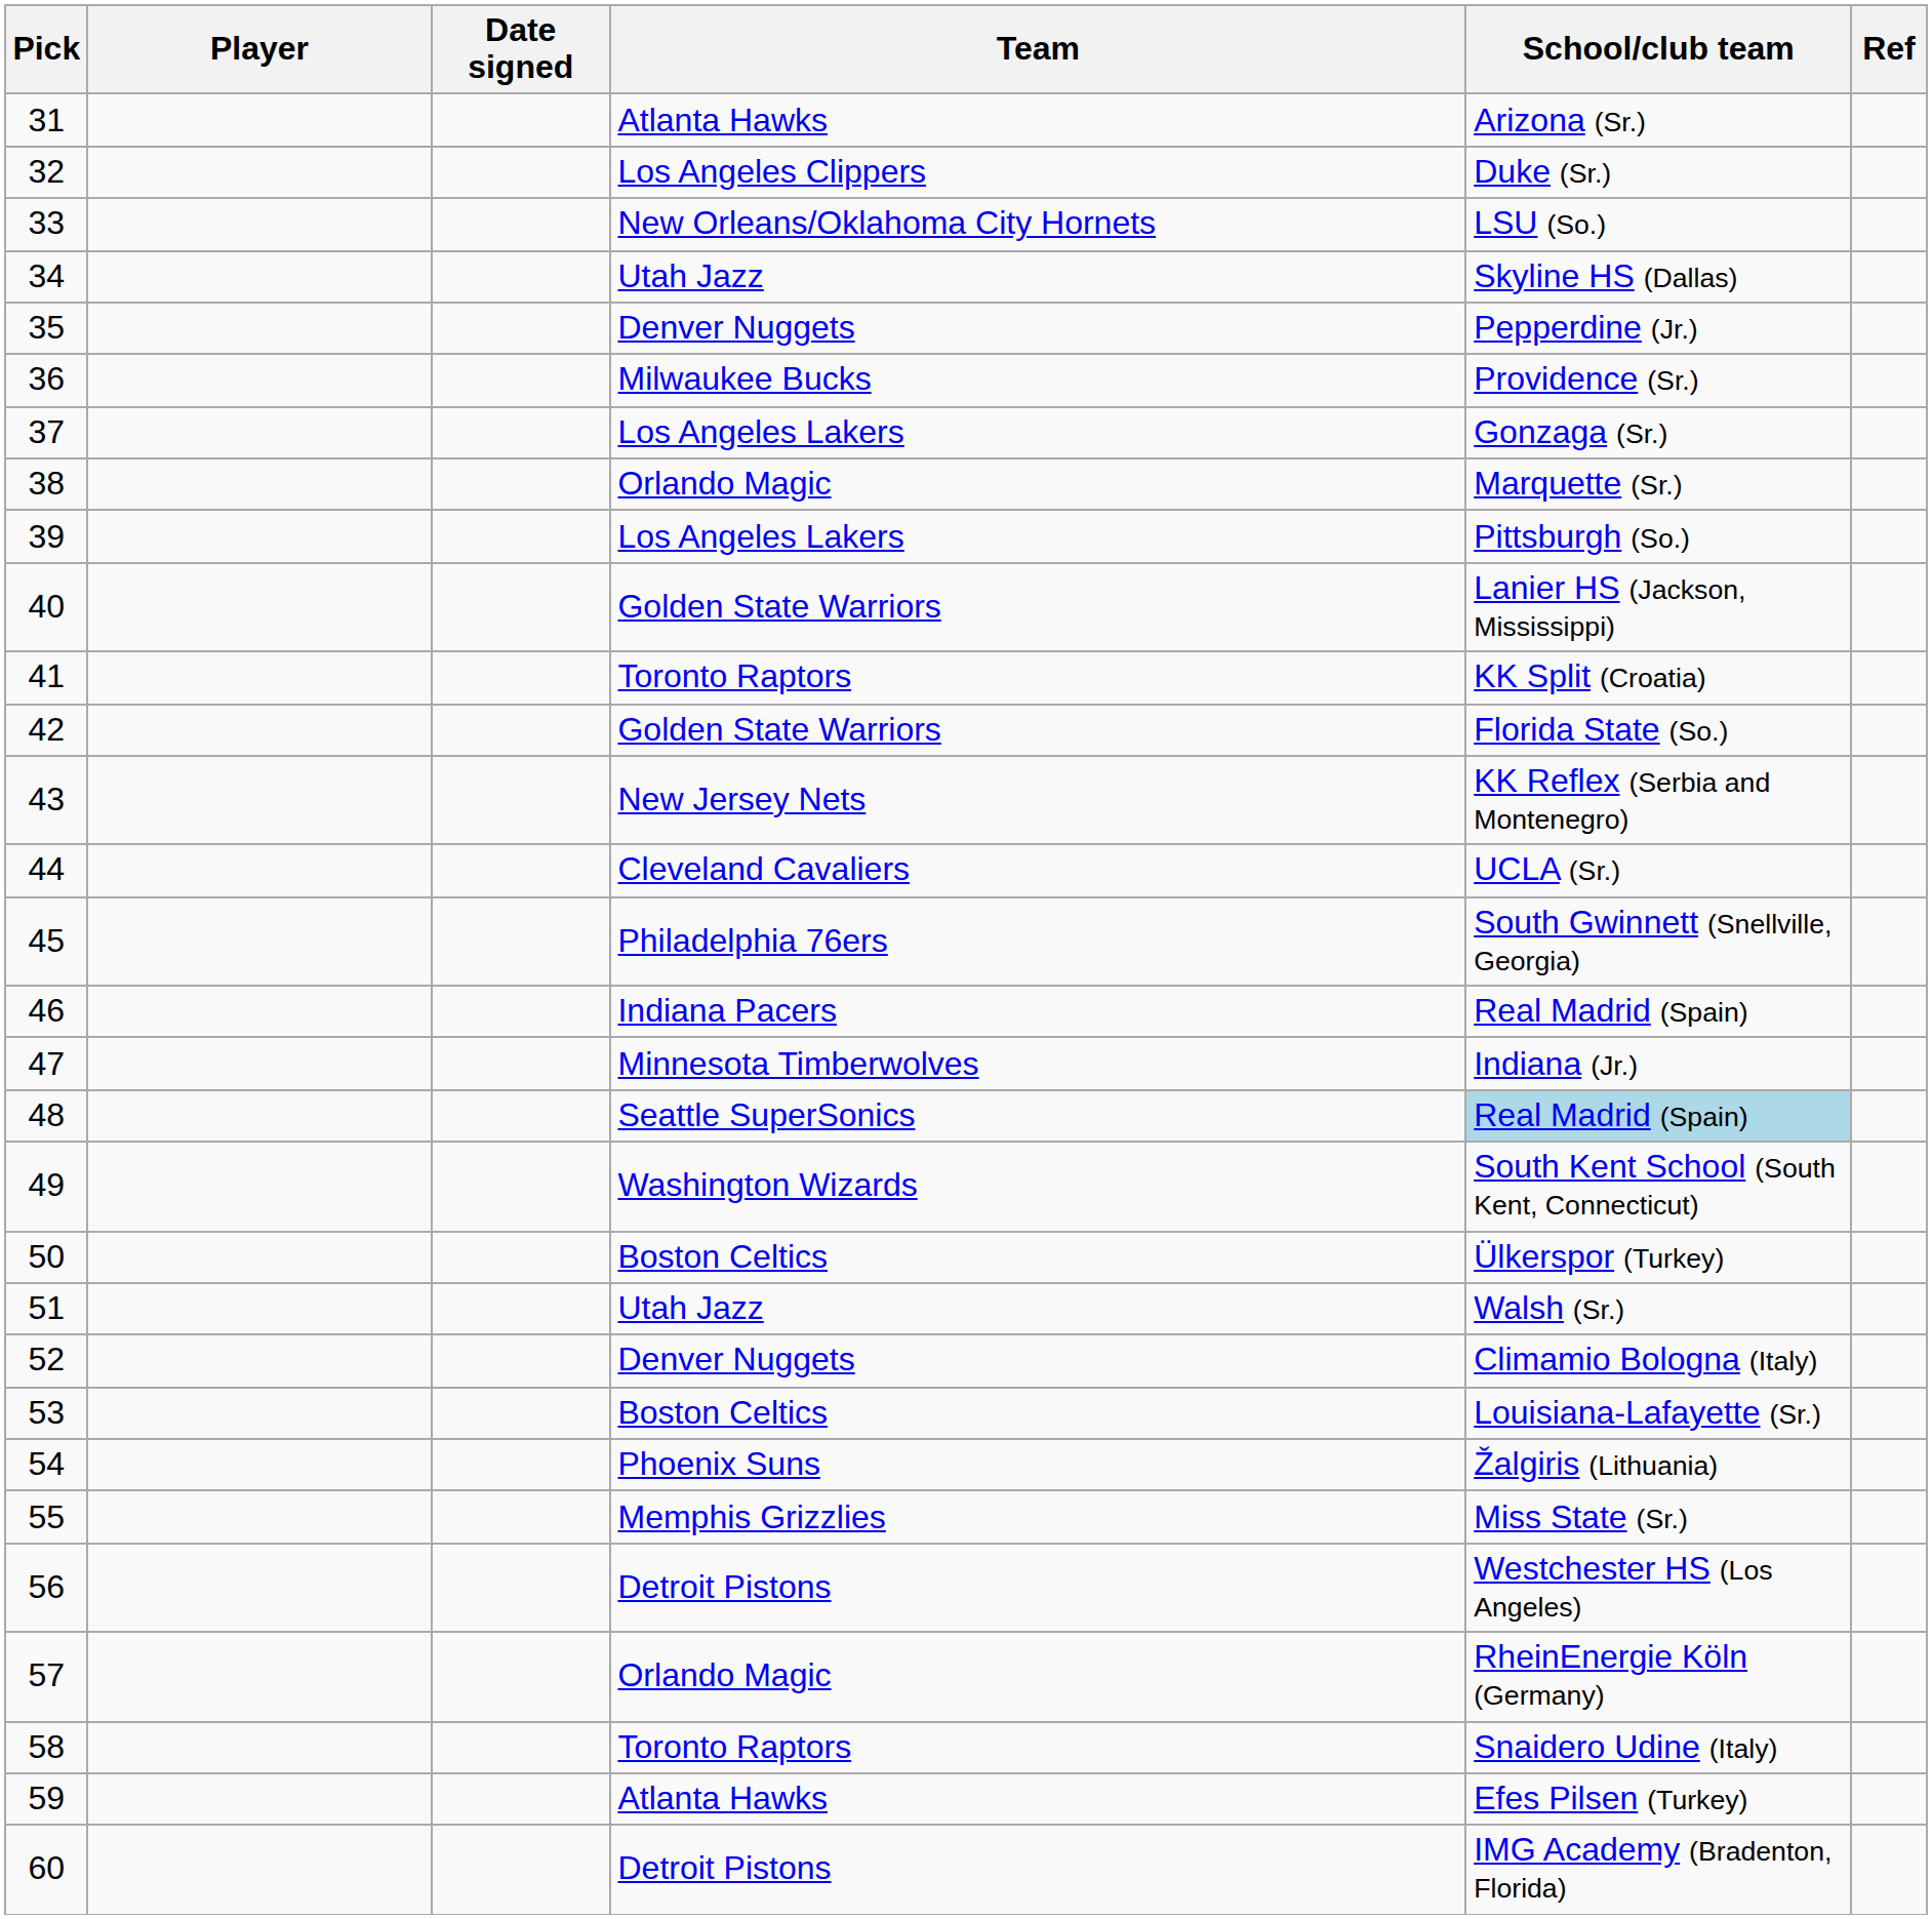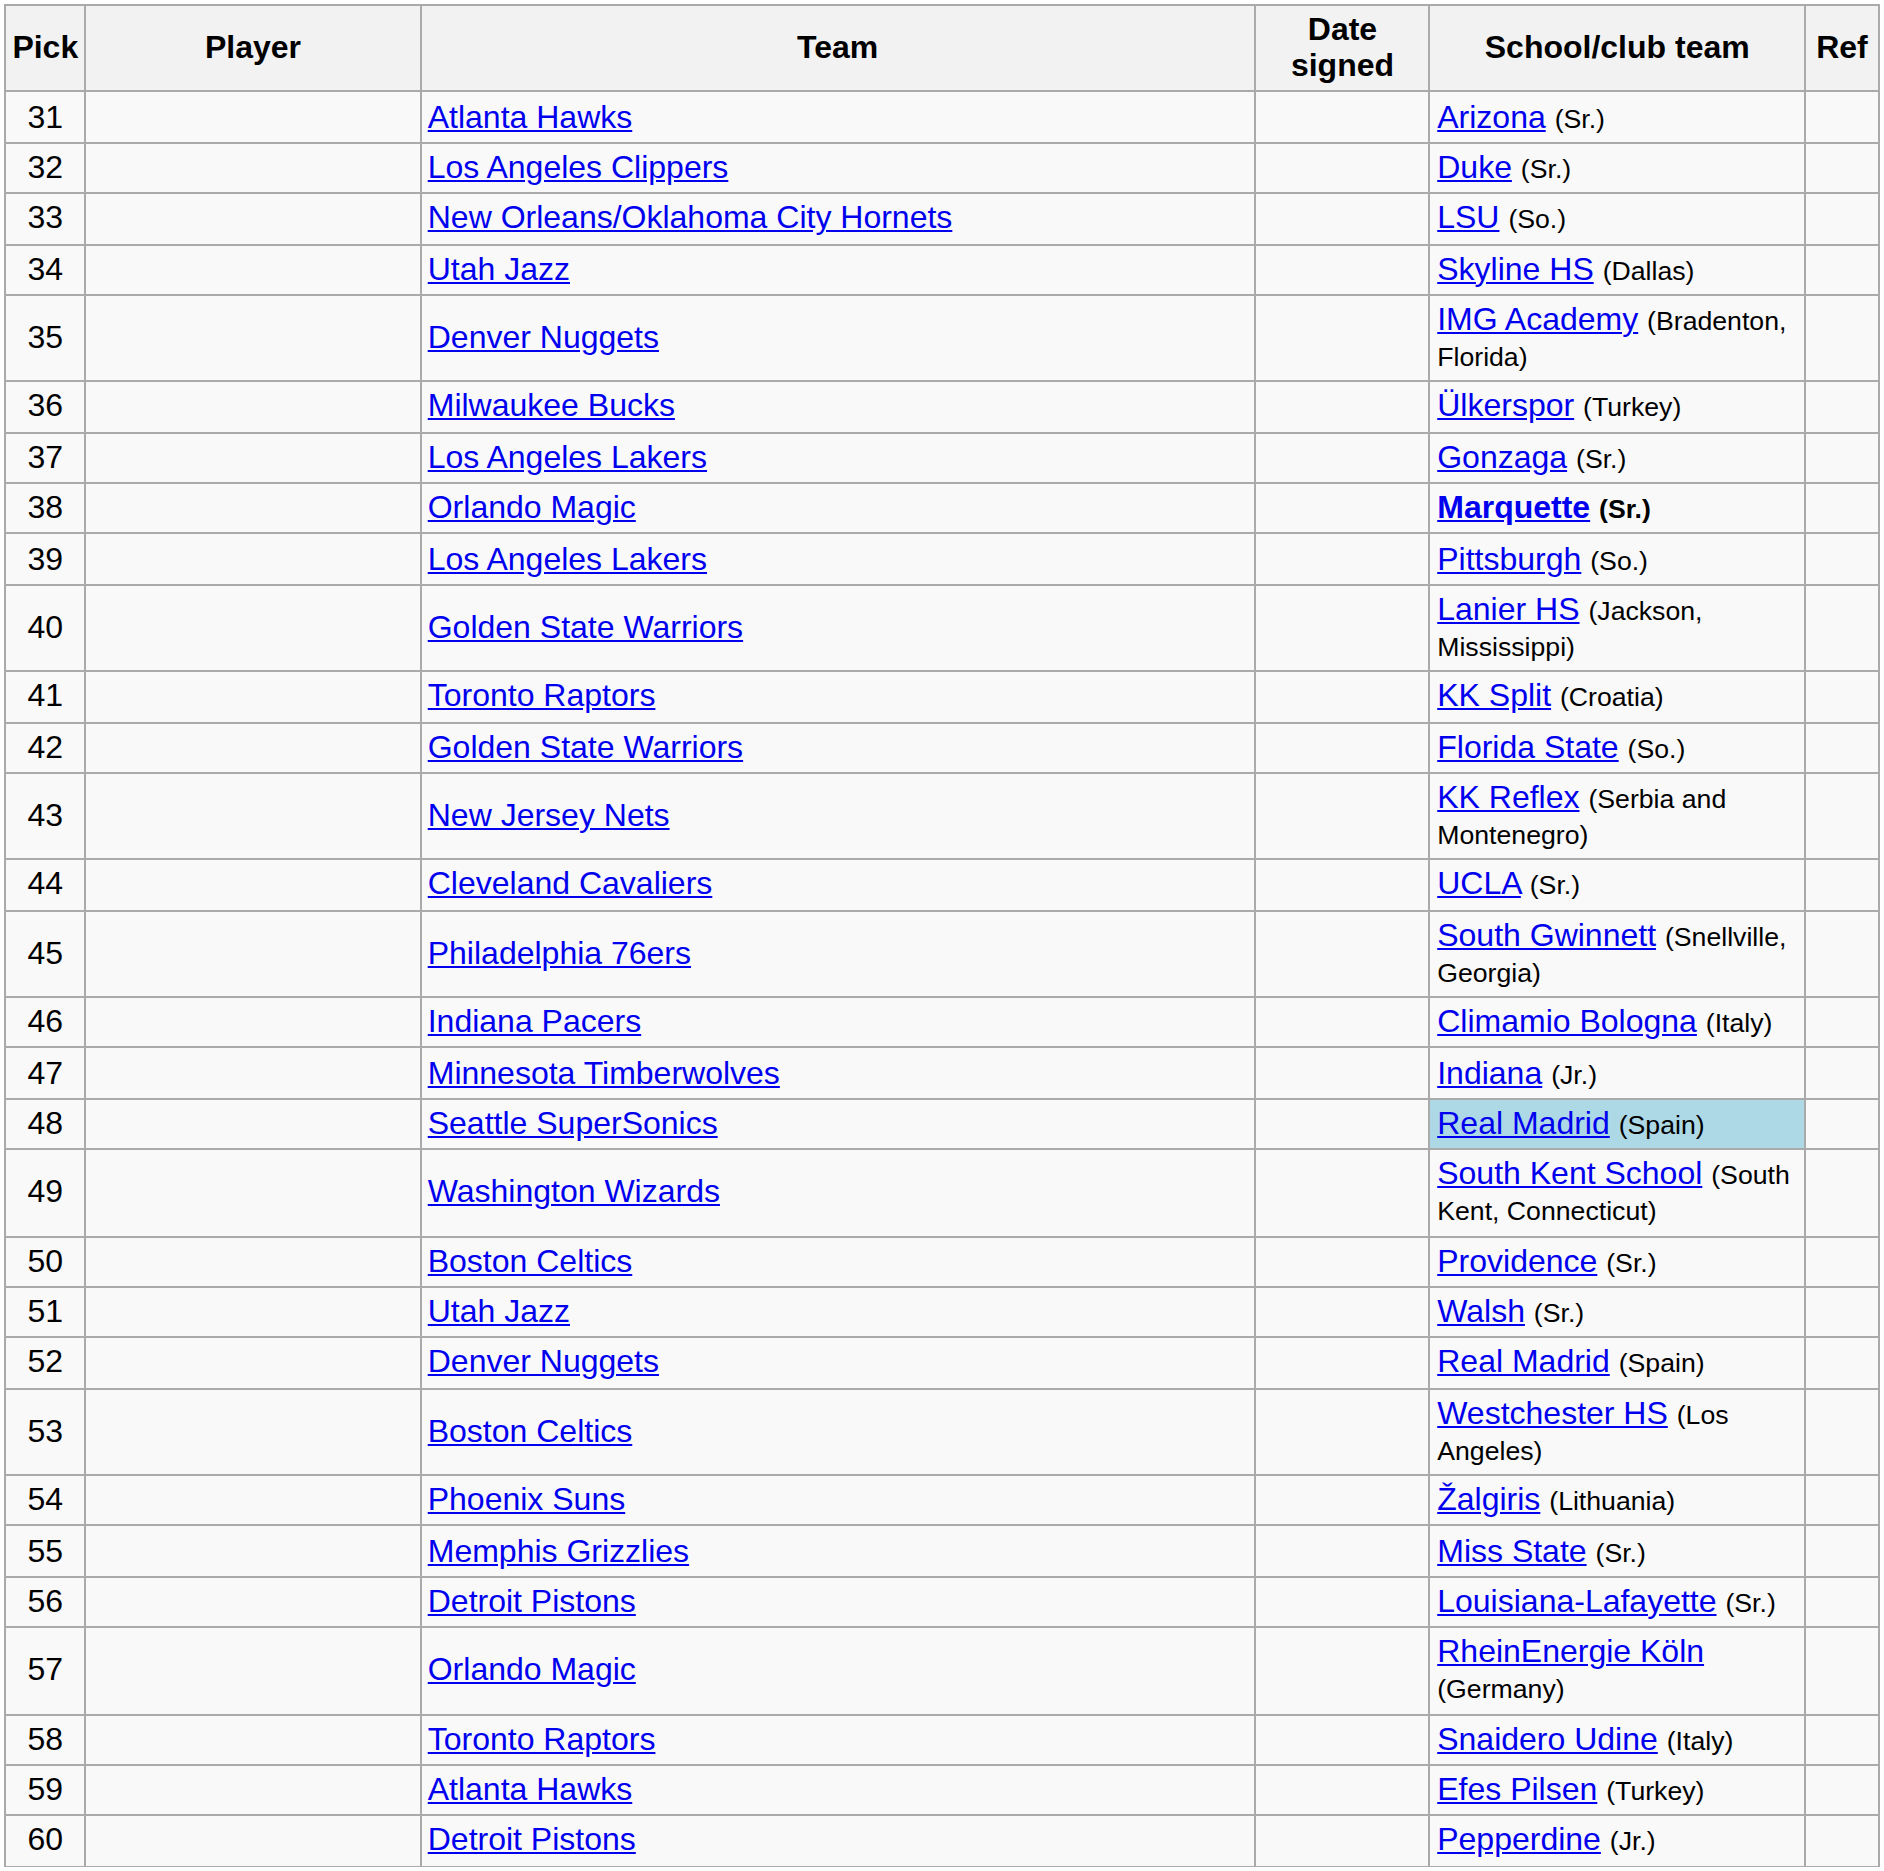 <table class="wikitable sortable" style="text-align:left">
 <tr>
 <th style="width:30px">Pick</th>
 <th style="width:160px">Player</th>
+<th style="width:410px">Team</th>
 <th style="width:80px">Date signed</th>
-<th style="width:410px">Team</th>
 <th style="width:180px">School/club team</th>
 <th class="unsortable" style="width:30px">Ref</th>
 </tr>
 <tr>
 <td align=center>31</td>
 <td></td>
+<td><a href='#'>Atlanta Hawks</a></td>
 <td align=center></td>
-<td><a href='#'>Atlanta Hawks</a></td>
 <td><a href='#'>Arizona</a> <small>(Sr.)</small></td>
 <td align=center></td>
 </tr>
 <tr>
 <td align=center>32</td>
 <td></td>
+<td><a href='#'>Los Angeles Clippers</a></td>
 <td align=center></td>
-<td><a href='#'>Los Angeles Clippers</a></td>
 <td><a href='#'>Duke</a> <small>(Sr.)</small></td>
 <td align=center></td>
 </tr>
 <tr>
 <td align=center>33</td>
 <td></td>
+<td><a href='#'>New Orleans/Oklahoma City Hornets</a></td>
 <td align=center></td>
-<td><a href='#'>New Orleans/Oklahoma City Hornets</a></td>
 <td><a href='#'>LSU</a> <small>(So.)</small></td>
 <td align=center></td>
 </tr>
 <tr>
 <td align=center>34</td>
 <td></td>
+<td><a href='#'>Utah Jazz</a></td>
 <td align=center></td>
-<td><a href='#'>Utah Jazz</a></td>
 <td><a href='#'>Skyline HS</a> <small>(Dallas)</small></td>
 <td align=center></td>
 </tr>
 <tr>
 <td align=center>35</td>
 <td></td>
+<td><a href='#'>Denver Nuggets</a></td>
 <td align=center></td>
-<td><a href='#'>Denver Nuggets</a></td>
-<td><a href='#'>Pepperdine</a> <small>(Jr.)</small></td>
+<td><a href='#'>IMG Academy</a> <small>(Bradenton, Florida)</small></td>
 <td align=center></td>
 </tr>
 <tr>
 <td align=center>36</td>
 <td></td>
+<td><a href='#'>Milwaukee Bucks</a></td>
 <td align=center></td>
-<td><a href='#'>Milwaukee Bucks</a></td>
-<td><a href='#'>Providence</a> <small>(Sr.)</small></td>
+<td><a href='#'>Ülkerspor</a> <small>(Turkey)</small></td>
 <td align=center></td>
 </tr>
 <tr>
 <td align=center>37</td>
 <td></td>
+<td><a href='#'>Los Angeles Lakers</a></td>
 <td align=center></td>
-<td><a href='#'>Los Angeles Lakers</a></td>
 <td><a href='#'>Gonzaga</a> <small>(Sr.)</small></td>
 <td align=center></td>
 </tr>
 <tr>
 <td align=center>38</td>
 <td></td>
+<td><a href='#'>Orlando Magic</a></td>
 <td align=center></td>
-<td><a href='#'>Orlando Magic</a></td>
-<td><a href='#'>Marquette</a> <small>(Sr.)</small></td>
+<td><strong><a href='#'>Marquette</a> <small>(Sr.)</small></strong></td>
 <td align=center></td>
 </tr>
 <tr>
 <td align=center>39</td>
 <td></td>
+<td><a href='#'>Los Angeles Lakers</a></td>
 <td align=center></td>
-<td><a href='#'>Los Angeles Lakers</a></td>
 <td><a href='#'>Pittsburgh</a> <small>(So.)</small></td>
 <td align=center></td>
 </tr>
 <tr>
 <td align=center>40</td>
 <td></td>
+<td><a href='#'>Golden State Warriors</a></td>
 <td align=center></td>
-<td><a href='#'>Golden State Warriors</a></td>
 <td><a href='#'>Lanier HS</a> <small>(Jackson, Mississippi)</small></td>
 <td align=center></td>
 </tr>
 <tr>
 <td align=center>41</td>
 <td></td>
+<td><a href='#'>Toronto Raptors</a></td>
 <td align=center></td>
-<td><a href='#'>Toronto Raptors</a></td>
 <td><a href='#'>KK Split</a> <small>(Croatia)</small></td>
 <td align=center></td>
 </tr>
 <tr>
 <td align=center>42</td>
 <td></td>
+<td><a href='#'>Golden State Warriors</a></td>
 <td align=center></td>
-<td><a href='#'>Golden State Warriors</a></td>
 <td><a href='#'>Florida State</a> <small>(So.)</small></td>
 <td align=center></td>
 </tr>
 <tr>
 <td align=center>43</td>
 <td></td>
+<td><a href='#'>New Jersey Nets</a></td>
 <td align=center></td>
-<td><a href='#'>New Jersey Nets</a></td>
 <td><a href='#'>KK Reflex</a> <small>(Serbia and Montenegro)</small></td>
 <td align=center></td>
 </tr>
 <tr>
 <td align=center>44</td>
 <td></td>
+<td><a href='#'>Cleveland Cavaliers</a></td>
 <td align=center></td>
-<td><a href='#'>Cleveland Cavaliers</a></td>
 <td><a href='#'>UCLA</a> <small>(Sr.)</small></td>
 <td align=center></td>
 </tr>
 <tr>
 <td align=center>45</td>
 <td></td>
+<td><a href='#'>Philadelphia 76ers</a></td>
 <td align=center></td>
-<td><a href='#'>Philadelphia 76ers</a></td>
 <td><a href='#'>South Gwinnett</a> <small>(Snellville, Georgia)</small></td>
 <td align=center></td>
 </tr>
 <tr>
 <td align=center>46</td>
 <td></td>
+<td><a href='#'>Indiana Pacers</a></td>
 <td align=center></td>
-<td><a href='#'>Indiana Pacers</a></td>
-<td><a href='#'>Real Madrid</a> <small>(Spain)</small></td>
+<td><a href='#'>Climamio Bologna</a> <small>(Italy)</small></td>
 <td align=center></td>
 </tr>
 <tr>
 <td align=center>47</td>
 <td></td>
+<td><a href='#'>Minnesota Timberwolves</a></td>
 <td align=center></td>
-<td><a href='#'>Minnesota Timberwolves</a></td>
 <td><a href='#'>Indiana</a> <small>(Jr.)</small></td>
 <td align=center></td>
 </tr>
 <tr>
 <td align=center>48</td>
 <td></td>
+<td><a href='#'>Seattle SuperSonics</a></td>
 <td align=center></td>
-<td><a href='#'>Seattle SuperSonics</a></td>
 <td style="background: lightblue;"><a href='#'>Real Madrid</a> <small>(Spain)</small></td>
 <td align=center></td>
 </tr>
 <tr>
 <td align=center>49</td>
 <td></td>
+<td><a href='#'>Washington Wizards</a></td>
 <td align=center></td>
-<td><a href='#'>Washington Wizards</a></td>
 <td><a href='#'>South Kent School</a> <small>(South Kent, Connecticut)</small></td>
 <td align=center></td>
 </tr>
 <tr>
 <td align=center>50</td>
 <td></td>
+<td><a href='#'>Boston Celtics</a></td>
 <td align=center></td>
-<td><a href='#'>Boston Celtics</a></td>
-<td><a href='#'>Ülkerspor</a> <small>(Turkey)</small></td>
+<td><a href='#'>Providence</a> <small>(Sr.)</small></td>
 <td align=center></td>
 </tr>
 <tr>
 <td align=center>51</td>
 <td></td>
+<td><a href='#'>Utah Jazz</a></td>
 <td align=center></td>
-<td><a href='#'>Utah Jazz</a></td>
 <td><a href='#'>Walsh</a> <small>(Sr.)</small></td>
 <td align=center></td>
 </tr>
 <tr>
 <td align=center>52</td>
 <td></td>
+<td><a href='#'>Denver Nuggets</a></td>
 <td align=center></td>
-<td><a href='#'>Denver Nuggets</a></td>
-<td><a href='#'>Climamio Bologna</a> <small>(Italy)</small></td>
+<td><a href='#'>Real Madrid</a> <small>(Spain)</small></td>
 <td align=center></td>
 </tr>
 <tr>
 <td align=center>53</td>
 <td></td>
+<td><a href='#'>Boston Celtics</a></td>
 <td align=center></td>
-<td><a href='#'>Boston Celtics</a></td>
-<td><a href='#'>Louisiana-Lafayette</a> <small>(Sr.)</small></td>
+<td><a href='#'>Westchester HS</a> <small>(Los Angeles)</small></td>
 <td align=center></td>
 </tr>
 <tr>
 <td align=center>54</td>
 <td></td>
+<td><a href='#'>Phoenix Suns</a></td>
 <td align=center></td>
-<td><a href='#'>Phoenix Suns</a></td>
 <td><a href='#'>Žalgiris</a> <small>(Lithuania)</small></td>
 <td align=center></td>
 </tr>
 <tr>
 <td align=center>55</td>
 <td></td>
+<td><a href='#'>Memphis Grizzlies</a></td>
 <td align=center></td>
-<td><a href='#'>Memphis Grizzlies</a></td>
 <td><a href='#'>Miss State</a> <small>(Sr.)</small></td>
 <td align=center></td>
 </tr>
 <tr>
 <td align=center>56</td>
 <td></td>
+<td><a href='#'>Detroit Pistons</a></td>
 <td align=center></td>
-<td><a href='#'>Detroit Pistons</a></td>
-<td><a href='#'>Westchester HS</a> <small>(Los Angeles)</small></td>
+<td><a href='#'>Louisiana-Lafayette</a> <small>(Sr.)</small></td>
 <td align=center></td>
 </tr>
 <tr>
 <td align=center>57</td>
 <td></td>
+<td><a href='#'>Orlando Magic</a></td>
 <td align=center></td>
-<td><a href='#'>Orlando Magic</a></td>
 <td><a href='#'>RheinEnergie Köln</a> <small>(Germany)</small></td>
 <td align=center></td>
 </tr>
 <tr>
 <td align=center>58</td>
 <td></td>
+<td><a href='#'>Toronto Raptors</a></td>
 <td align=center></td>
-<td><a href='#'>Toronto Raptors</a></td>
 <td><a href='#'>Snaidero Udine</a> <small>(Italy)</small></td>
 <td align=center></td>
 </tr>
 <tr>
 <td align=center>59</td>
 <td></td>
+<td><a href='#'>Atlanta Hawks</a></td>
 <td align=center></td>
-<td><a href='#'>Atlanta Hawks</a></td>
 <td><a href='#'>Efes Pilsen</a> <small>(Turkey)</small></td>
 <td align=center></td>
 </tr>
 <tr>
 <td align=center>60</td>
 <td></td>
+<td><a href='#'>Detroit Pistons</a></td>
 <td align=center></td>
-<td><a href='#'>Detroit Pistons</a></td>
-<td><a href='#'>IMG Academy</a> <small>(Bradenton, Florida)</small></td>
+<td><a href='#'>Pepperdine</a> <small>(Jr.)</small></td>
 <td align=center></td>
 </tr>
 </table>
